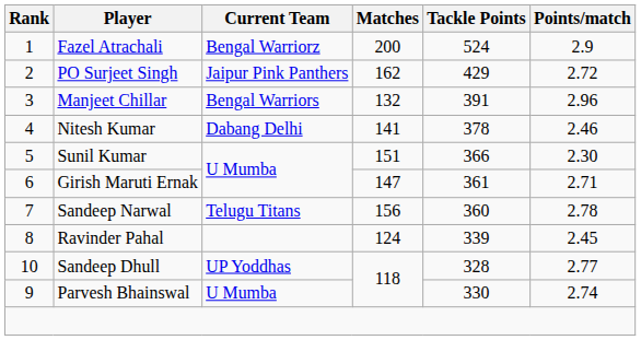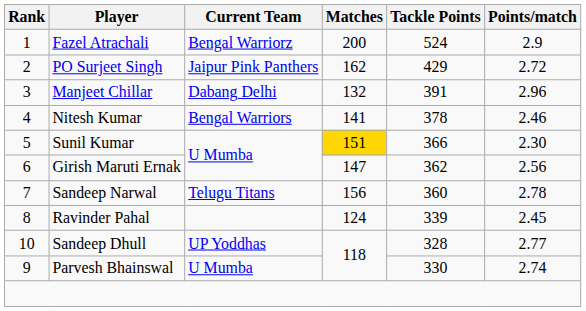 <table class="wikitable" style="text-align: center">
 <tr>
 <th>Rank</th>
 <th class="unsortable">Player</th>
 <th>Current Team</th>
 <th>Matches</th>
 <th>Tackle Points</th>
 <th>Points/match</th>
 </tr>
 <tr>
 <td>1</td>
 <td style="text-align:left"> <a href='#'>Fazel Atrachali</a></td>
 <td style="text-align:left"><a href='#'>Bengal Warriorz</a></td>
 <td>200</td>
 <td>524</td>
 <td>2.9</td>
 </tr>
 <tr>
 <td>2</td>
 <td style="text-align:left"> <a href='#'>PO Surjeet Singh</a></td>
 <td style="text-align:left"><a href='#'>Jaipur Pink Panthers</a></td>
 <td>162</td>
 <td>429</td>
 <td>2.72</td>
 </tr>
 <tr>
 <td>3</td>
 <td style="text-align:left"> <a href='#'>Manjeet Chillar</a></td>
-<td style="text-align:left"><a href='#'>Bengal Warriors</a></td>
+<td style="text-align:left"><a href='#'>Dabang Delhi</a></td>
 <td>132</td>
 <td>391</td>
 <td>2.96</td>
 </tr>
 <tr>
 <td>4</td>
 <td style="text-align:left">  Nitesh Kumar</td>
-<td style="text-align:left"><a href='#'>Dabang Delhi</a></td>
+<td style="text-align:left"><a href='#'>Bengal Warriors</a></td>
 <td>141</td>
 <td>378</td>
 <td>2.46</td>
 </tr>
 <tr>
 <td>5</td>
 <td style="text-align:left"> Sunil Kumar</td>
 <td style="text-align:left" rowspan=2><a href='#'>U Mumba</a></td>
-<td>151</td>
+<td style="background: gold;">151</td>
 <td>366</td>
 <td>2.30</td>
 </tr>
 <tr>
 <td>6</td>
 <td style="text-align:left"> Girish Maruti Ernak</td>
 <td>147</td>
-<td>361</td>
-<td>2.71</td>
+<td>362</td>
+<td>2.56</td>
 </tr>
 <tr>
 <td>7</td>
 <td style="text-align:left"> Sandeep Narwal</td>
 <td style="text-align:left"><a href='#'>Telugu Titans</a></td>
 <td>156</td>
 <td>360</td>
 <td>2.78</td>
 </tr>
 <tr>
 <td>8</td>
 <td style="text-align:left"> Ravinder Pahal</td>
 <td style="text-align:left"></td>
 <td>124</td>
 <td>339</td>
 <td>2.45</td>
 </tr>
 <tr>
 <td>10</td>
 <td style="text-align:left"> Sandeep Dhull</td>
 <td style="text-align:left"><a href='#'>UP Yoddhas</a></td>
 <td rowspan=2>118</td>
 <td>328</td>
 <td>2.77</td>
 </tr>
 <tr>
 <td>9</td>
 <td style="text-align:left"> Parvesh Bhainswal</td>
 <td style="text-align:left"><a href='#'>U Mumba</a></td>
 <td>330</td>
 <td>2.74</td>
 </tr>
 <tr>
 <td colspan="6"><br></td>
 </tr>
 </table>
